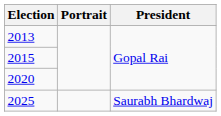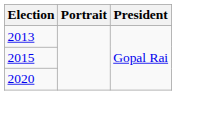 <table class="wikitable sortable">
 <tr>
 <th>Election</th>
 <th>Portrait</th>
 <th>President</th>
 </tr>
 <tr>
 <td><a href='#'>2013</a></td>
 <td rowspan="3"></td>
 <td rowspan="3"><a href='#'>Gopal Rai</a></td>
 </tr>
 <tr>
 <td><a href='#'>2015</a></td>
 </tr>
 <tr>
 <td><a href='#'>2020</a></td>
 </tr>
-<tr>
-<td><a href='#'>2025</a></td>
-<td></td>
-<td><a href='#'>Saurabh Bhardwaj</a></td>
-</tr>
 </table>
